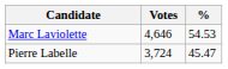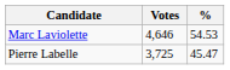 <table class="wikitable">
 <tr>
 <th style="width: 170px">Candidate</th>
 <th style="width: 50px">Votes</th>
 <th style="width: 40px">%</th>
 </tr>
 <tr>
 <td><a href='#'>Marc Laviolette</a></td>
 <td>4,646</td>
 <td>54.53</td>
 </tr>
 <tr>
 <td>Pierre Labelle</td>
-<td>3,724</td>
+<td>3,725</td>
 <td>45.47</td>
 </tr>
 </table>
